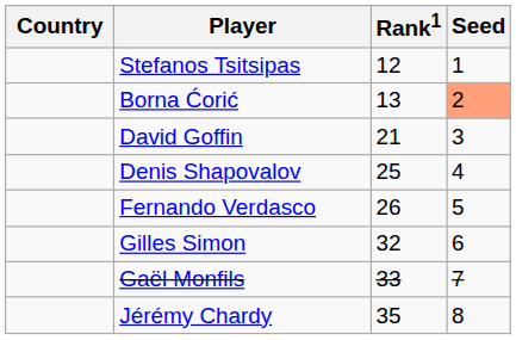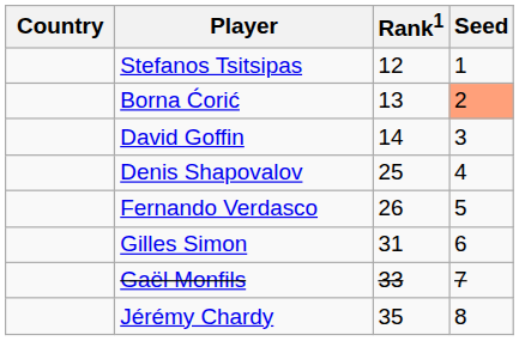 <table class="sortable wikitable">
 <tr>
 <th width="70">Country</th>
 <th width="175">Player</th>
 <th>Rank<sup>1</sup></th>
 <th>Seed</th>
 </tr>
 <tr>
 <td></td>
 <td><a href='#'>Stefanos Tsitsipas</a></td>
 <td>12</td>
 <td>1</td>
 </tr>
 <tr>
 <td></td>
 <td><a href='#'>Borna Ćorić</a></td>
 <td>13</td>
 <td style="background: lightsalmon;">2</td>
 </tr>
 <tr>
 <td></td>
 <td><a href='#'>David Goffin</a></td>
-<td>21</td>
+<td>14</td>
 <td>3</td>
 </tr>
 <tr>
 <td></td>
 <td><a href='#'>Denis Shapovalov</a></td>
 <td>25</td>
 <td>4</td>
 </tr>
 <tr>
 <td></td>
 <td><a href='#'>Fernando Verdasco</a></td>
 <td>26</td>
 <td>5</td>
 </tr>
 <tr>
 <td></td>
 <td><a href='#'>Gilles Simon</a></td>
-<td>32</td>
+<td>31</td>
 <td>6</td>
 </tr>
 <tr>
 <td><s></s></td>
 <td><s><a href='#'>Gaël Monfils</a></s></td>
 <td><s>33</s></td>
 <td><s>7</s></td>
 </tr>
 <tr>
 <td></td>
 <td><a href='#'>Jérémy Chardy</a></td>
 <td>35</td>
 <td>8</td>
 </tr>
 </table>
